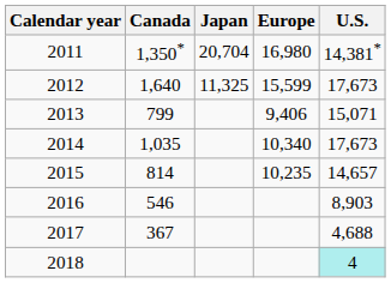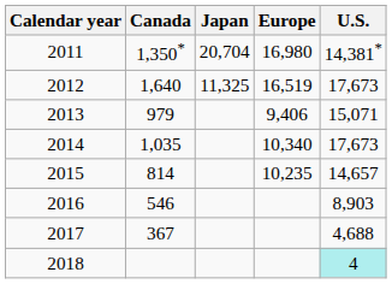 <table class=wikitable style="font-size:97%; text-align:center">
 <tr>
 <th>Calendar year</th>
 <th>Canada</th>
 <th>Japan</th>
 <th>Europe</th>
 <th>U.S.</th>
 </tr>
 <tr>
 <td>2011</td>
 <td>1,350<sup>*</sup></td>
 <td>20,704</td>
 <td>16,980</td>
 <td>14,381<sup>*</sup></td>
 </tr>
 <tr>
 <td>2012</td>
 <td>1,640</td>
 <td>11,325</td>
-<td>15,599</td>
+<td>16,519</td>
 <td>17,673</td>
 </tr>
 <tr>
 <td>2013</td>
-<td>799</td>
+<td>979</td>
 <td></td>
 <td>9,406</td>
 <td>15,071</td>
 </tr>
 <tr>
 <td>2014</td>
 <td>1,035</td>
 <td></td>
 <td>10,340</td>
 <td>17,673</td>
 </tr>
 <tr>
 <td>2015</td>
 <td>814</td>
 <td></td>
 <td>10,235</td>
 <td>14,657</td>
 </tr>
 <tr>
 <td>2016</td>
 <td>546</td>
 <td></td>
 <td></td>
 <td>8,903</td>
 </tr>
 <tr>
 <td>2017</td>
 <td>367</td>
 <td></td>
 <td></td>
 <td>4,688</td>
 </tr>
 <tr>
 <td>2018</td>
 <td></td>
 <td></td>
 <td></td>
 <td style="background: paleturquoise;">4</td>
 </tr>
 </table>
